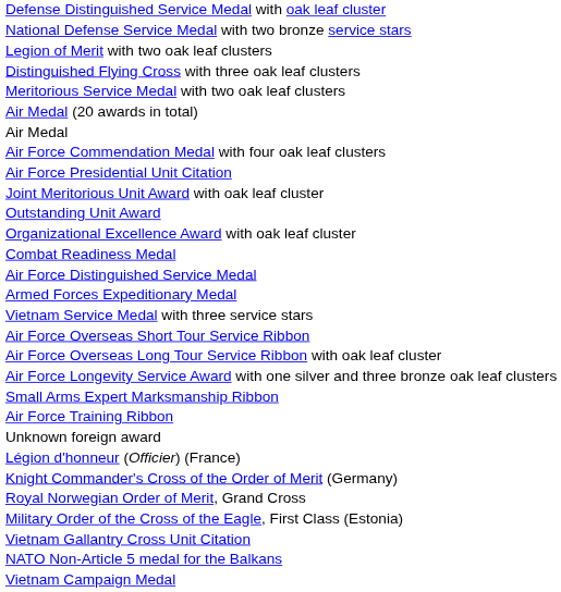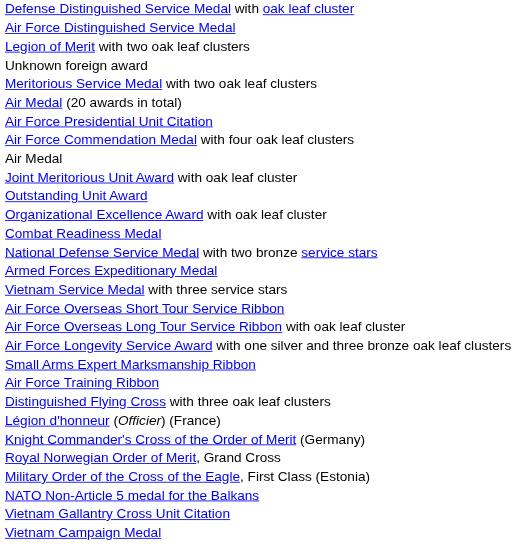 <table>
 <tr>
 <td></td>
 <td><a href='#'>Defense Distinguished Service Medal</a> with <a href='#'>oak leaf cluster</a></td>
 </tr>
 <tr>
-<td><span></span><span></span></td>
-<td><a href='#'>National Defense Service Medal</a> with two bronze <a href='#'>service stars</a></td>
+<td></td>
+<td><a href='#'>Air Force Distinguished Service Medal</a></td>
 </tr>
 <tr>
 <td><span></span><span></span></td>
 <td><a href='#'>Legion of Merit</a> with two oak leaf clusters</td>
 </tr>
 <tr>
-<td><span></span><span></span><span></span></td>
-<td><a href='#'>Distinguished Flying Cross</a> with three oak leaf clusters</td>
+<td></td>
+<td>Unknown foreign award</td>
 </tr>
 <tr>
 <td><span></span><span></span></td>
 <td><a href='#'>Meritorious Service Medal</a> with two oak leaf clusters</td>
 </tr>
 <tr>
 <td><span></span><span></span><span></span><span></span></td>
 <td><a href='#'>Air Medal</a> (20 awards in total)</td>
 </tr>
 <tr>
-<td><span></span><span></span></td>
-<td>Air Medal</td>
+<td></td>
+<td><a href='#'>Air Force Presidential Unit Citation</a></td>
 </tr>
 <tr>
 <td><span></span><span></span><span></span><span></span></td>
 <td><a href='#'>Air Force Commendation Medal</a> with four oak leaf clusters</td>
 </tr>
 <tr>
-<td></td>
-<td><a href='#'>Air Force Presidential Unit Citation</a></td>
+<td><span></span><span></span></td>
+<td>Air Medal</td>
 </tr>
 <tr>
 <td></td>
 <td><a href='#'>Joint Meritorious Unit Award</a> with oak leaf cluster</td>
 </tr>
 <tr>
 <td></td>
 <td><a href='#'>Outstanding Unit Award</a></td>
 </tr>
 <tr>
 <td></td>
 <td><a href='#'>Organizational Excellence Award</a> with oak leaf cluster</td>
 </tr>
 <tr>
 <td></td>
 <td><a href='#'>Combat Readiness Medal</a></td>
 </tr>
 <tr>
-<td></td>
-<td><a href='#'>Air Force Distinguished Service Medal</a></td>
+<td><span></span><span></span></td>
+<td><a href='#'>National Defense Service Medal</a> with two bronze <a href='#'>service stars</a></td>
 </tr>
 <tr>
 <td></td>
 <td><a href='#'>Armed Forces Expeditionary Medal</a></td>
 </tr>
 <tr>
 <td><span></span><span></span><span></span></td>
 <td><a href='#'>Vietnam Service Medal</a> with three service stars</td>
 </tr>
 <tr>
 <td></td>
 <td><a href='#'>Air Force Overseas Short Tour Service Ribbon</a></td>
 </tr>
 <tr>
 <td></td>
 <td><a href='#'>Air Force Overseas Long Tour Service Ribbon</a> with oak leaf cluster</td>
 </tr>
 <tr>
 <td><span></span><span></span><span></span><span></span></td>
 <td><a href='#'>Air Force Longevity Service Award</a> with one silver and three bronze oak leaf clusters</td>
 </tr>
 <tr>
 <td></td>
 <td><a href='#'>Small Arms Expert Marksmanship Ribbon</a></td>
 </tr>
 <tr>
 <td></td>
 <td><a href='#'>Air Force Training Ribbon</a></td>
 </tr>
 <tr>
-<td></td>
-<td>Unknown foreign award</td>
+<td><span></span><span></span><span></span></td>
+<td><a href='#'>Distinguished Flying Cross</a> with three oak leaf clusters</td>
 </tr>
 <tr>
 <td></td>
 <td><a href='#'>Légion d'honneur</a> (<em>Officier</em>) (France)</td>
 </tr>
 <tr>
 <td></td>
 <td><a href='#'>Knight Commander's Cross of the Order of Merit</a> (Germany)</td>
 </tr>
 <tr>
 <td></td>
 <td><a href='#'>Royal Norwegian Order of Merit</a>, Grand Cross</td>
 </tr>
 <tr>
 <td></td>
 <td><a href='#'>Military Order of the Cross of the Eagle</a>, First Class (Estonia)</td>
 </tr>
 <tr>
 <td></td>
-<td><a href='#'>Vietnam Gallantry Cross Unit Citation</a></td>
+<td><a href='#'>NATO Non-Article 5 medal for the Balkans</a></td>
 </tr>
 <tr>
 <td></td>
-<td><a href='#'>NATO Non-Article 5 medal for the Balkans</a></td>
+<td><a href='#'>Vietnam Gallantry Cross Unit Citation</a></td>
 </tr>
 <tr>
 <td></td>
 <td><a href='#'>Vietnam Campaign Medal</a></td>
 </tr>
 </table>
